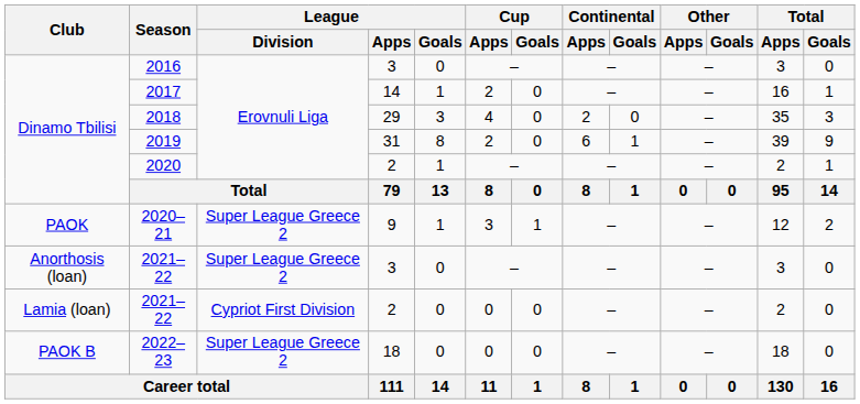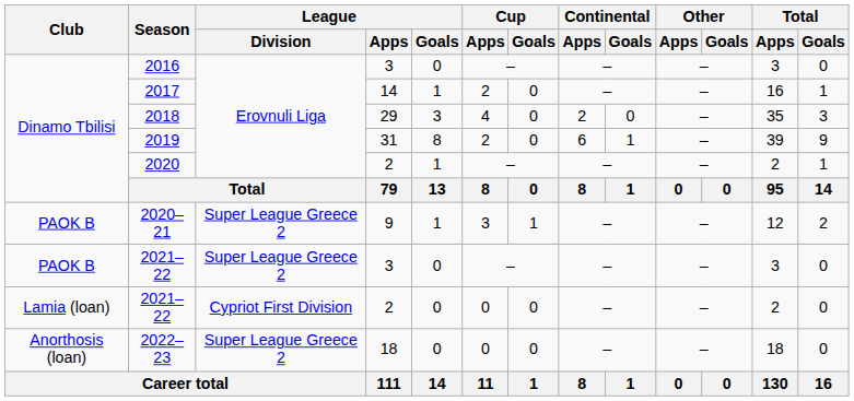 <table class="wikitable" style="text-align:center">
 <tr>
 <th rowspan=2>Club</th>
 <th rowspan=2>Season</th>
 <th colspan=3>League</th>
 <th colspan=2>Cup</th>
 <th colspan=2>Continental</th>
 <th colspan=2>Other</th>
 <th colspan=2>Total</th>
 </tr>
 <tr>
 <th>Division</th>
 <th>Apps</th>
 <th>Goals</th>
 <th>Apps</th>
 <th>Goals</th>
 <th>Apps</th>
 <th>Goals</th>
 <th>Apps</th>
 <th>Goals</th>
 <th>Apps</th>
 <th>Goals</th>
 </tr>
 <tr>
 <td rowspan="6"><a href='#'>Dinamo Tbilisi</a></td>
 <td><a href='#'>2016</a></td>
 <td rowspan="5"><a href='#'>Erovnuli Liga</a></td>
 <td>3</td>
 <td>0</td>
 <td colspan="2">–</td>
 <td colspan="2">–</td>
 <td colspan="2">–</td>
 <td>3</td>
 <td>0</td>
 </tr>
 <tr>
 <td><a href='#'>2017</a></td>
 <td>14</td>
 <td>1</td>
 <td>2</td>
 <td>0</td>
 <td colspan="2">–</td>
 <td colspan="2">–</td>
 <td>16</td>
 <td>1</td>
 </tr>
 <tr>
 <td><a href='#'>2018</a></td>
 <td>29</td>
 <td>3</td>
 <td>4</td>
 <td>0</td>
 <td>2</td>
 <td>0</td>
 <td colspan="2">–</td>
 <td>35</td>
 <td>3</td>
 </tr>
 <tr>
 <td><a href='#'>2019</a></td>
 <td>31</td>
 <td>8</td>
 <td>2</td>
 <td>0</td>
 <td>6</td>
 <td>1</td>
 <td colspan="2">–</td>
 <td>39</td>
 <td>9</td>
 </tr>
 <tr>
 <td><a href='#'>2020</a></td>
 <td>2</td>
 <td>1</td>
 <td colspan="2">–</td>
 <td colspan="2">–</td>
 <td colspan="2">–</td>
 <td>2</td>
 <td>1</td>
 </tr>
 <tr>
 <th colspan="2">Total</th>
 <th>79</th>
 <th>13</th>
 <th>8</th>
 <th>0</th>
 <th>8</th>
 <th>1</th>
 <th>0</th>
 <th>0</th>
 <th>95</th>
 <th>14</th>
 </tr>
 <tr>
-<td><a href='#'>PAOK</a></td>
+<td><a href='#'>PAOK B</a></td>
 <td><a href='#'>2020–21</a></td>
 <td><a href='#'>Super League Greece 2</a></td>
 <td>9</td>
 <td>1</td>
 <td>3</td>
 <td>1</td>
 <td colspan="2">–</td>
 <td colspan="2">–</td>
 <td>12</td>
 <td>2</td>
 </tr>
 <tr>
-<td><a href='#'>Anorthosis</a> (loan)</td>
+<td><a href='#'>PAOK B</a></td>
 <td><a href='#'>2021–22</a></td>
 <td><a href='#'>Super League Greece 2</a></td>
 <td>3</td>
 <td>0</td>
 <td colspan="2">–</td>
 <td colspan="2">–</td>
 <td colspan="2">–</td>
 <td>3</td>
 <td>0</td>
 </tr>
 <tr>
 <td><a href='#'>Lamia</a> (loan)</td>
 <td><a href='#'>2021–22</a></td>
 <td><a href='#'>Cypriot First Division</a></td>
 <td>2</td>
 <td>0</td>
 <td>0</td>
 <td>0</td>
 <td colspan="2">–</td>
 <td colspan="2">–</td>
 <td>2</td>
 <td>0</td>
 </tr>
 <tr>
-<td><a href='#'>PAOK B</a></td>
+<td><a href='#'>Anorthosis</a> (loan)</td>
 <td><a href='#'>2022–23</a></td>
 <td><a href='#'>Super League Greece 2</a></td>
 <td>18</td>
 <td>0</td>
 <td>0</td>
 <td>0</td>
 <td colspan="2">–</td>
 <td colspan="2">–</td>
 <td>18</td>
 <td>0</td>
 </tr>
 <tr>
 <th colspan="3">Career total</th>
 <th>111</th>
 <th>14</th>
 <th>11</th>
 <th>1</th>
 <th>8</th>
 <th>1</th>
 <th>0</th>
 <th>0</th>
 <th>130</th>
 <th>16</th>
 </tr>
 </table>
